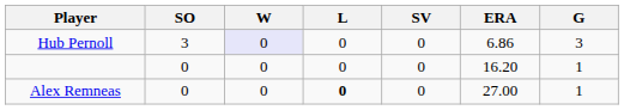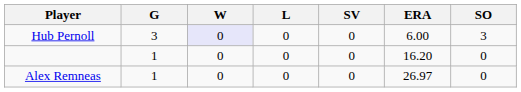 <table class="wikitable sortable">
 <tr>
 <th bgcolor="#DDDDFF" width="16%">Player</th>
-<th bgcolor="#DDDDFF" width="9%">SO</th>
+<th bgcolor="#DDDDFF" width="9%">G</th>
 <th bgcolor="#DDDDFF" width="9%">W</th>
 <th bgcolor="#DDDDFF" width="9%">L</th>
 <th bgcolor="#DDDDFF" width="9%">SV</th>
 <th bgcolor="#DDDDFF" width="9%">ERA</th>
-<th bgcolor="#DDDDFF" width="9%">G</th>
+<th bgcolor="#DDDDFF" width="9%">SO</th>
 </tr>
 <tr align="center">
 <td><a href='#'>Hub Pernoll</a></td>
 <td>3</td>
 <td style="background: lavender;">0</td>
 <td>0</td>
 <td>0</td>
-<td>6.86</td>
+<td>6.00</td>
 <td>3</td>
 </tr>
 <tr align=center>
 <td></td>
-<td>0</td>
+<td>1</td>
 <td>0</td>
 <td>0</td>
 <td>0</td>
 <td>16.20</td>
-<td>1</td>
+<td>0</td>
 </tr>
 <tr align=center>
 <td><a href='#'>Alex Remneas</a></td>
+<td>1</td>
 <td>0</td>
 <td>0</td>
-<td><strong>0</strong></td>
 <td>0</td>
-<td>27.00</td>
-<td>1</td>
+<td>26.97</td>
+<td>0</td>
 </tr>
 </table>
